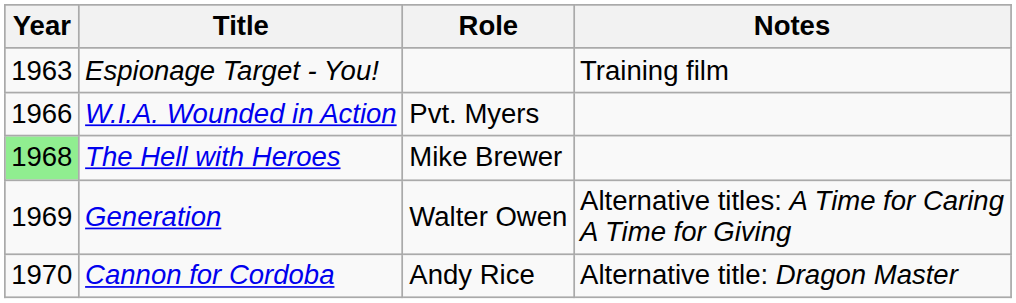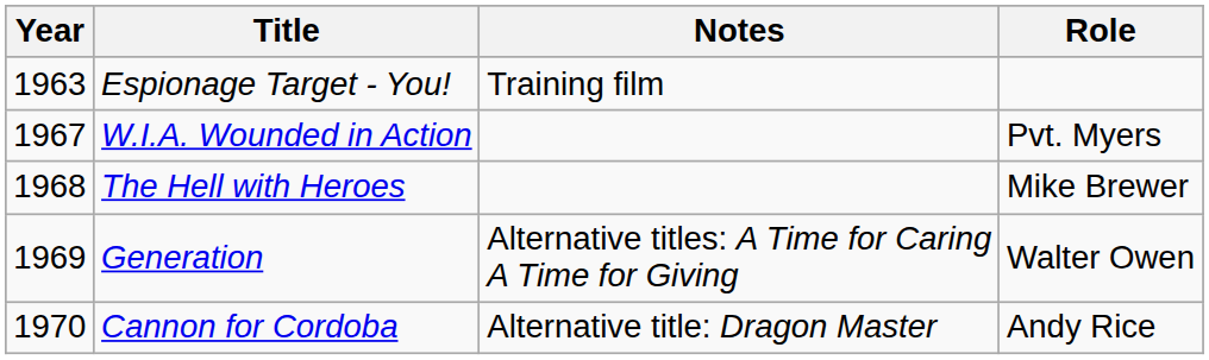 <table class="wikitable sortable">
 <tr>
 <th>Year</th>
 <th>Title</th>
+<th class="unsortable">Notes</th>
 <th>Role</th>
-<th class="unsortable">Notes</th>
 </tr>
 <tr>
 <td>1963</td>
 <td><em>Espionage Target - You!</em></td>
-<td></td>
 <td>Training film</td>
-</tr>
-<tr>
-<td>1966</td>
-<td><em><a href='#'>W.I.A. Wounded in Action</a></em></td>
-<td>Pvt. Myers</td>
 <td></td>
 </tr>
 <tr>
-<td style="background: lightgreen;">1968</td>
+<td>1967</td>
+<td><em><a href='#'>W.I.A. Wounded in Action</a></em></td>
+<td></td>
+<td>Pvt. Myers</td>
+</tr>
+<tr>
+<td>1968</td>
 <td><em><a href='#'>The Hell with Heroes</a></em></td>
+<td></td>
 <td>Mike Brewer</td>
-<td></td>
 </tr>
 <tr>
 <td>1969</td>
 <td><em><a href='#'>Generation</a></em></td>
+<td>Alternative titles: <em>A Time for Caring</em><br><em>A Time for Giving</em></td>
 <td>Walter Owen</td>
-<td>Alternative titles: <em>A Time for Caring</em><br><em>A Time for Giving</em></td>
 </tr>
 <tr>
 <td>1970</td>
 <td><em><a href='#'>Cannon for Cordoba</a></em></td>
+<td>Alternative title: <em>Dragon Master</em></td>
 <td>Andy Rice</td>
-<td>Alternative title: <em>Dragon Master</em></td>
 </tr>
 </table>
